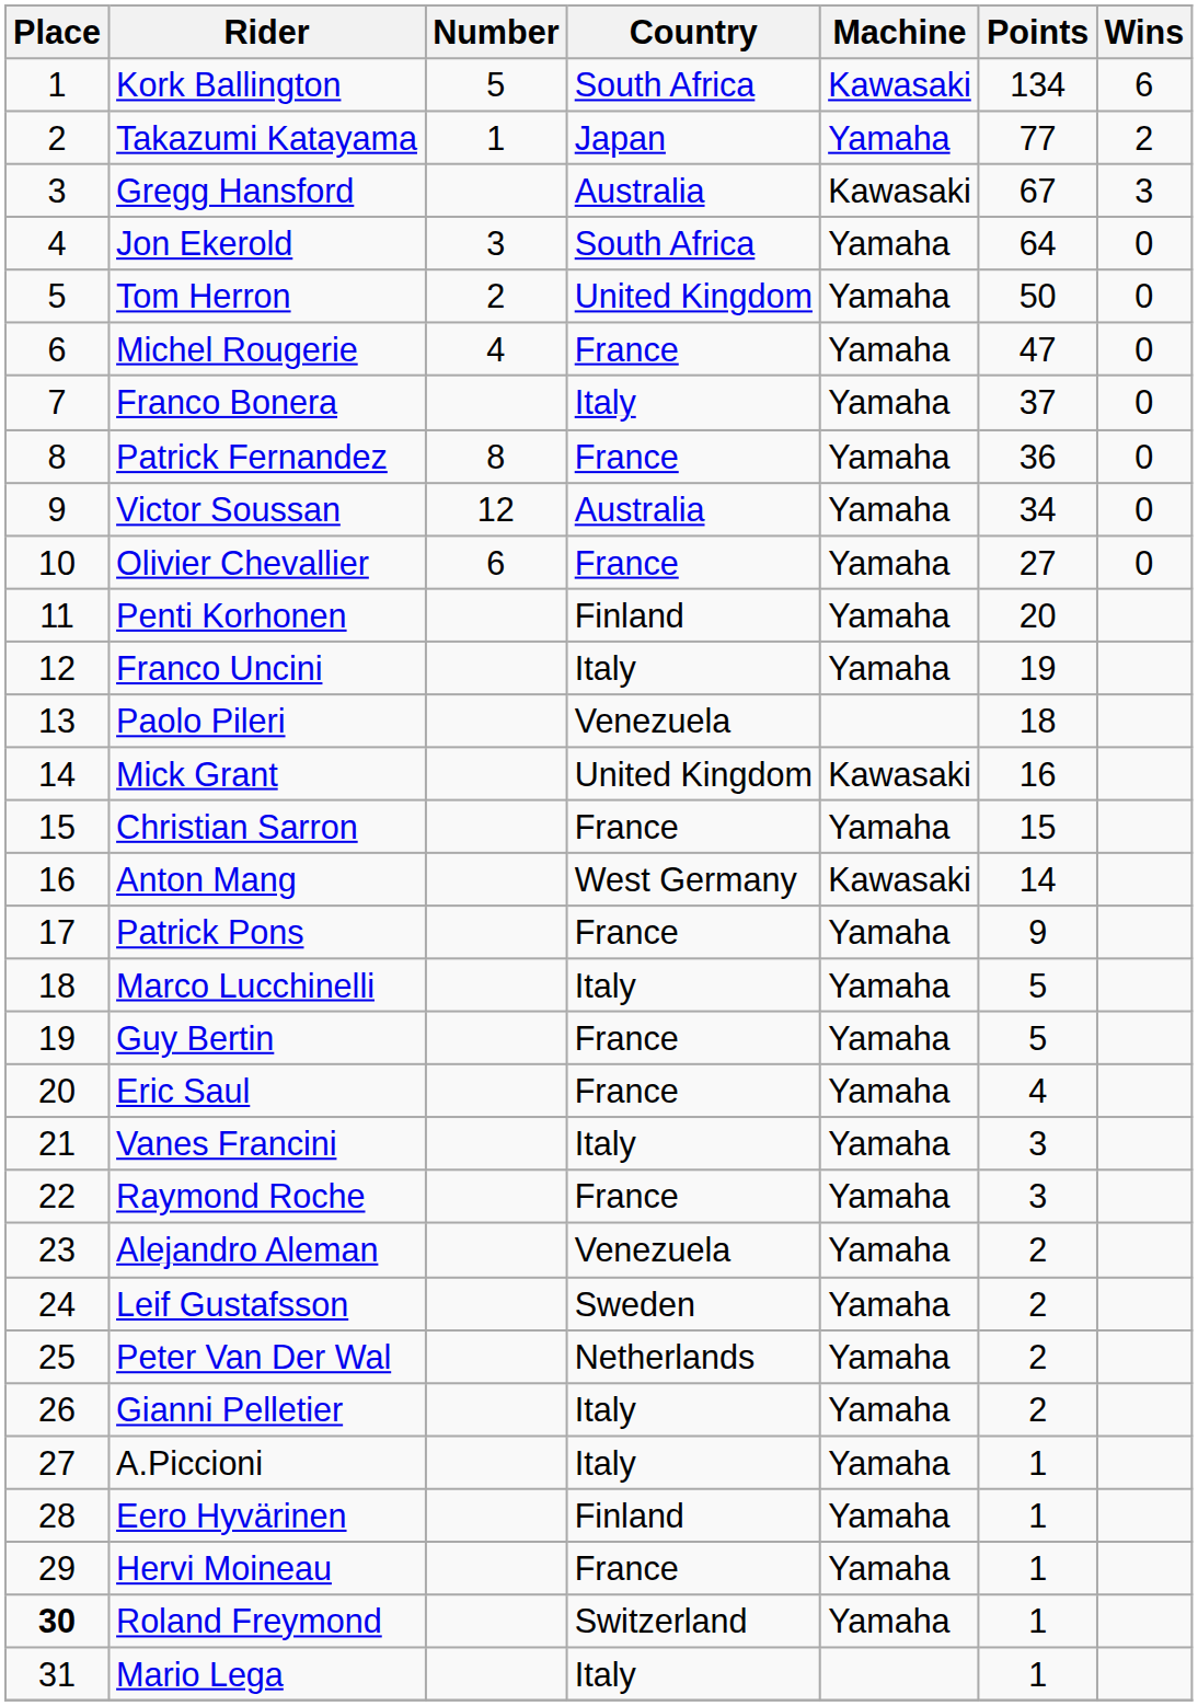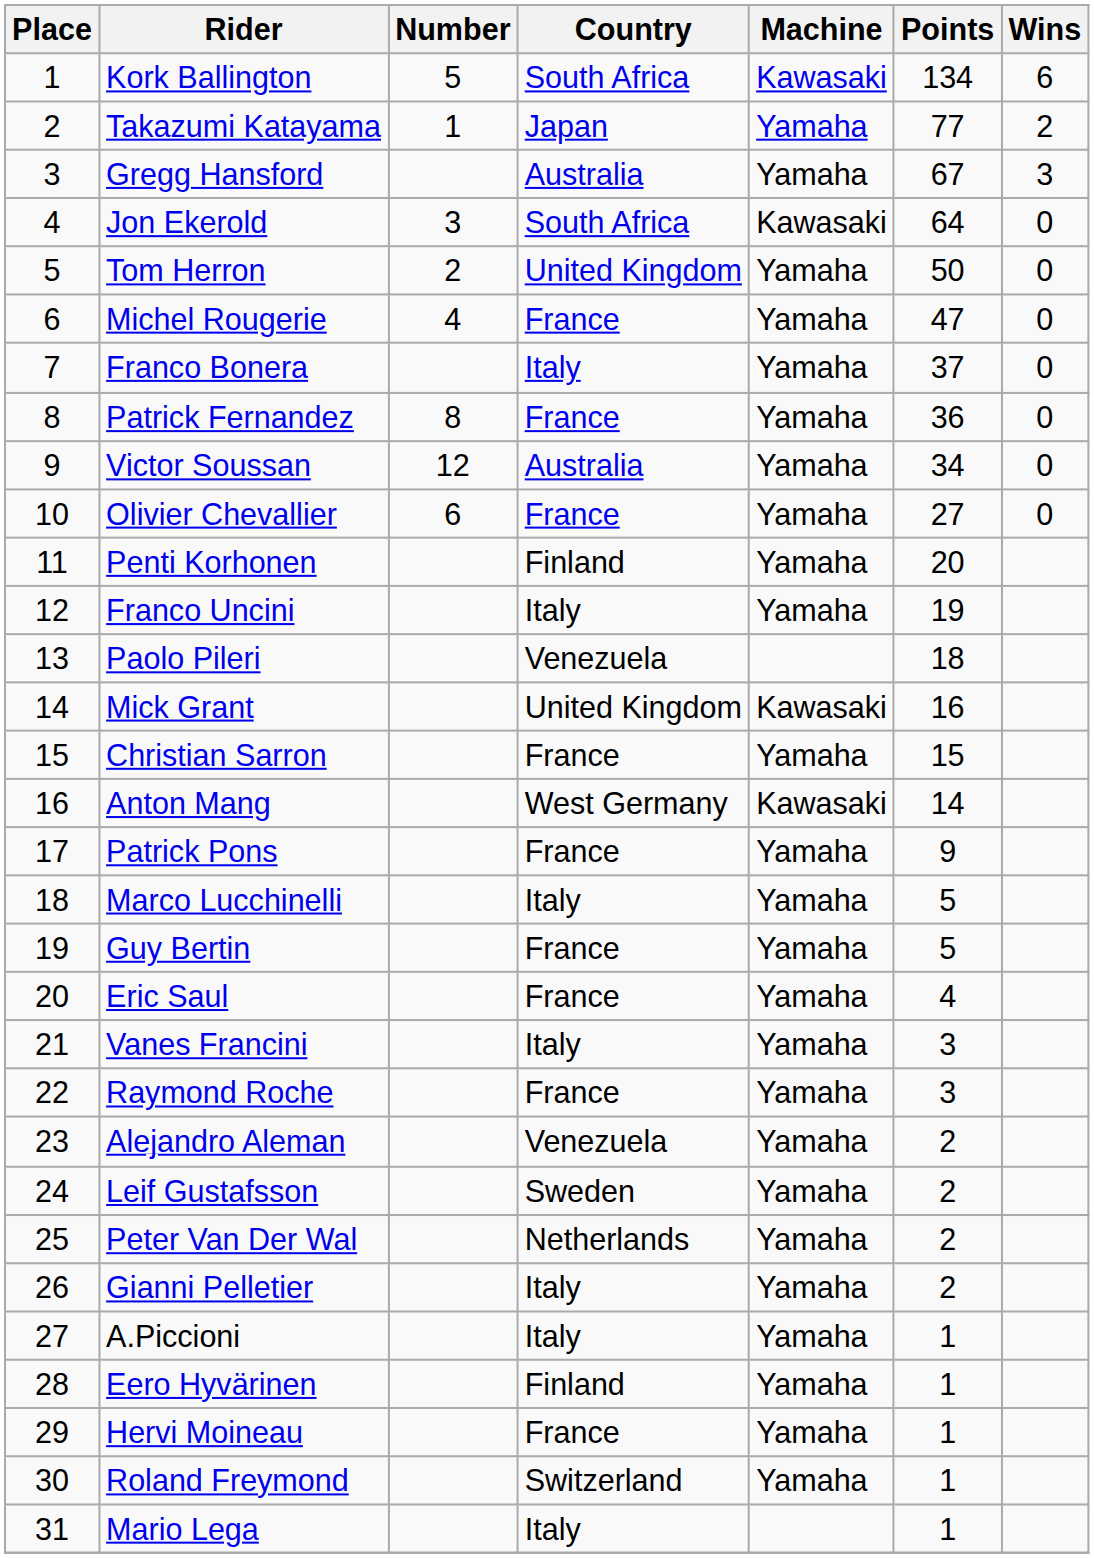 <table class="wikitable" style="font-size: 95%;">
 <tr>
 <th>Place</th>
 <th>Rider</th>
 <th>Number</th>
 <th>Country</th>
 <th>Machine</th>
 <th>Points</th>
 <th>Wins</th>
 </tr>
 <tr>
 <td align="center">1</td>
 <td> <a href='#'>Kork Ballington</a></td>
 <td align="center">5</td>
 <td><a href='#'>South Africa</a></td>
 <td><a href='#'>Kawasaki</a></td>
 <td align="center">134</td>
 <td align="center">6</td>
 </tr>
 <tr>
 <td align="center">2</td>
 <td> <a href='#'>Takazumi Katayama</a></td>
 <td align="center">1</td>
 <td><a href='#'>Japan</a></td>
 <td><a href='#'>Yamaha</a></td>
 <td align="center">77</td>
 <td align="center">2</td>
 </tr>
 <tr>
 <td align="center">3</td>
 <td> <a href='#'>Gregg Hansford</a></td>
 <td></td>
 <td><a href='#'>Australia</a></td>
-<td>Kawasaki</td>
+<td>Yamaha</td>
 <td align="center">67</td>
 <td align="center">3</td>
 </tr>
 <tr>
 <td align="center">4</td>
 <td> <a href='#'>Jon Ekerold</a></td>
 <td align="center">3</td>
 <td><a href='#'>South Africa</a></td>
-<td>Yamaha</td>
+<td>Kawasaki</td>
 <td align="center">64</td>
 <td align="center">0</td>
 </tr>
 <tr>
 <td align="center">5</td>
 <td> <a href='#'>Tom Herron</a></td>
 <td align="center">2</td>
 <td><a href='#'>United Kingdom</a></td>
 <td>Yamaha</td>
 <td align="center">50</td>
 <td align="center">0</td>
 </tr>
 <tr>
 <td align="center">6</td>
 <td> <a href='#'>Michel Rougerie</a></td>
 <td align="center">4</td>
 <td><a href='#'>France</a></td>
 <td>Yamaha</td>
 <td align="center">47</td>
 <td align="center">0</td>
 </tr>
 <tr>
 <td align="center">7</td>
 <td> <a href='#'>Franco Bonera</a></td>
 <td></td>
 <td><a href='#'>Italy</a></td>
 <td>Yamaha</td>
 <td align="center">37</td>
 <td align="center">0</td>
 </tr>
 <tr>
 <td align="center">8</td>
 <td> <a href='#'>Patrick Fernandez</a></td>
 <td align="center">8</td>
 <td><a href='#'>France</a></td>
 <td>Yamaha</td>
 <td align="center">36</td>
 <td align="center">0</td>
 </tr>
 <tr>
 <td align="center">9</td>
 <td> <a href='#'>Victor Soussan</a></td>
 <td align="center">12</td>
 <td><a href='#'>Australia</a></td>
 <td>Yamaha</td>
 <td align="center">34</td>
 <td align="center">0</td>
 </tr>
 <tr>
 <td align="center">10</td>
 <td> <a href='#'>Olivier Chevallier</a></td>
 <td align="center">6</td>
 <td><a href='#'>France</a></td>
 <td>Yamaha</td>
 <td align="center">27</td>
 <td align="center">0</td>
 </tr>
 <tr>
 <td align="center">11</td>
 <td> <a href='#'>Penti Korhonen</a></td>
 <td align="center"></td>
 <td>Finland</td>
 <td>Yamaha</td>
 <td align="center">20</td>
 <td align="center"></td>
 </tr>
 <tr>
 <td align="center">12</td>
 <td> <a href='#'>Franco Uncini</a></td>
 <td align="center"></td>
 <td>Italy</td>
 <td>Yamaha</td>
 <td align="center">19</td>
 <td align="center"></td>
 </tr>
 <tr>
 <td align="center">13</td>
 <td> <a href='#'>Paolo Pileri</a></td>
 <td align="center"></td>
 <td>Venezuela</td>
 <td></td>
 <td align="center">18</td>
 <td align="center"></td>
 </tr>
 <tr>
 <td align="center">14</td>
 <td> <a href='#'>Mick Grant</a></td>
 <td align="center"></td>
 <td>United Kingdom</td>
 <td>Kawasaki</td>
 <td align="center">16</td>
 <td align="center"></td>
 </tr>
 <tr>
 <td align="center">15</td>
 <td> <a href='#'>Christian Sarron</a></td>
 <td align="center"></td>
 <td>France</td>
 <td>Yamaha</td>
 <td align="center">15</td>
 <td align="center"></td>
 </tr>
 <tr>
 <td align="center">16</td>
 <td> <a href='#'>Anton Mang</a></td>
 <td align="center"></td>
 <td>West Germany</td>
 <td>Kawasaki</td>
 <td align="center">14</td>
 <td align="center"></td>
 </tr>
 <tr>
 <td align="center">17</td>
 <td> <a href='#'>Patrick Pons</a></td>
 <td align="center"></td>
 <td>France</td>
 <td>Yamaha</td>
 <td align="center">9</td>
 <td align="center"></td>
 </tr>
 <tr>
 <td align="center">18</td>
 <td> <a href='#'>Marco Lucchinelli</a></td>
 <td align="center"></td>
 <td>Italy</td>
 <td>Yamaha</td>
 <td align="center">5</td>
 <td align="center"></td>
 </tr>
 <tr>
 <td align="center">19</td>
 <td> <a href='#'>Guy Bertin</a></td>
 <td align="center"></td>
 <td>France</td>
 <td>Yamaha</td>
 <td align="center">5</td>
 <td align="center"></td>
 </tr>
 <tr>
 <td align="center">20</td>
 <td> <a href='#'>Eric Saul</a></td>
 <td align="center"></td>
 <td>France</td>
 <td>Yamaha</td>
 <td align="center">4</td>
 <td align="center"></td>
 </tr>
 <tr>
 <td align="center">21</td>
 <td> <a href='#'>Vanes Francini</a></td>
 <td align="center"></td>
 <td>Italy</td>
 <td>Yamaha</td>
 <td align="center">3</td>
 <td align="center"></td>
 </tr>
 <tr>
 <td align="center">22</td>
 <td> <a href='#'>Raymond Roche</a></td>
 <td align="center"></td>
 <td>France</td>
 <td>Yamaha</td>
 <td align="center">3</td>
 <td align="center"></td>
 </tr>
 <tr>
 <td align="center">23</td>
 <td> <a href='#'>Alejandro Aleman</a></td>
 <td align="center"></td>
 <td>Venezuela</td>
 <td>Yamaha</td>
 <td align="center">2</td>
 <td align="center"></td>
 </tr>
 <tr>
 <td align="center">24</td>
 <td> <a href='#'>Leif Gustafsson</a></td>
 <td align="center"></td>
 <td>Sweden</td>
 <td>Yamaha</td>
 <td align="center">2</td>
 <td align="center"></td>
 </tr>
 <tr>
 <td align="center">25</td>
 <td> <a href='#'>Peter Van Der Wal</a></td>
 <td align="center"></td>
 <td>Netherlands</td>
 <td>Yamaha</td>
 <td align="center">2</td>
 <td align="center"></td>
 </tr>
 <tr>
 <td align="center">26</td>
 <td> <a href='#'>Gianni Pelletier</a></td>
 <td align="center"></td>
 <td>Italy</td>
 <td>Yamaha</td>
 <td align="center">2</td>
 <td align="center"></td>
 </tr>
 <tr>
 <td align="center">27</td>
 <td> A.Piccioni</td>
 <td align="center"></td>
 <td>Italy</td>
 <td>Yamaha</td>
 <td align="center">1</td>
 <td align="center"></td>
 </tr>
 <tr>
 <td align="center">28</td>
 <td> <a href='#'>Eero Hyvärinen</a></td>
 <td align="center"></td>
 <td>Finland</td>
 <td>Yamaha</td>
 <td align="center">1</td>
 <td align="center"></td>
 </tr>
 <tr>
 <td align="center">29</td>
 <td> <a href='#'>Hervi Moineau</a></td>
 <td align="center"></td>
 <td>France</td>
 <td>Yamaha</td>
 <td align="center">1</td>
 <td align="center"></td>
 </tr>
 <tr>
-<td align="center"><strong>30</strong></td>
+<td align="center">30</td>
 <td> <a href='#'>Roland Freymond</a></td>
 <td align="center"></td>
 <td>Switzerland</td>
 <td>Yamaha</td>
 <td align="center">1</td>
 <td align="center"></td>
 </tr>
 <tr>
 <td align="center">31</td>
 <td> <a href='#'>Mario Lega</a></td>
 <td align="center"></td>
 <td>Italy</td>
 <td></td>
 <td align="center">1</td>
 <td align="center"></td>
 </tr>
 <tr>
 </tr>
 </table>
